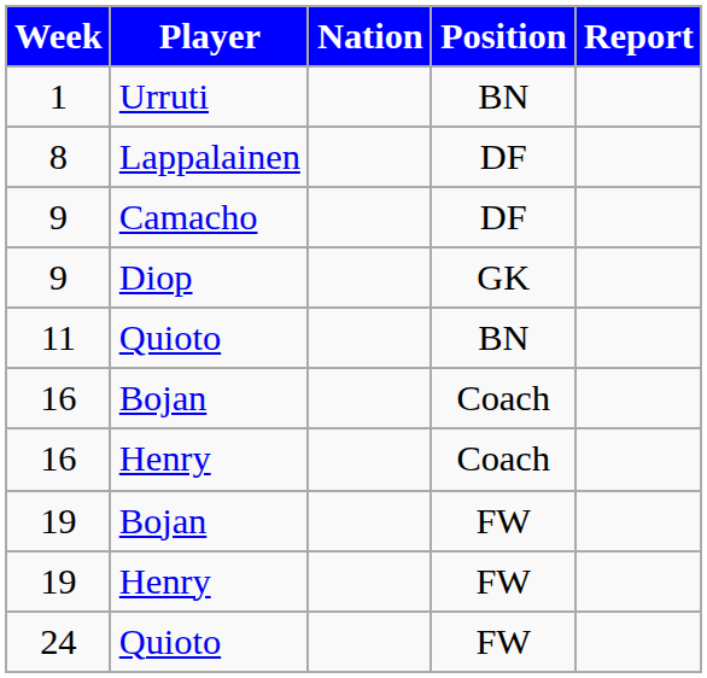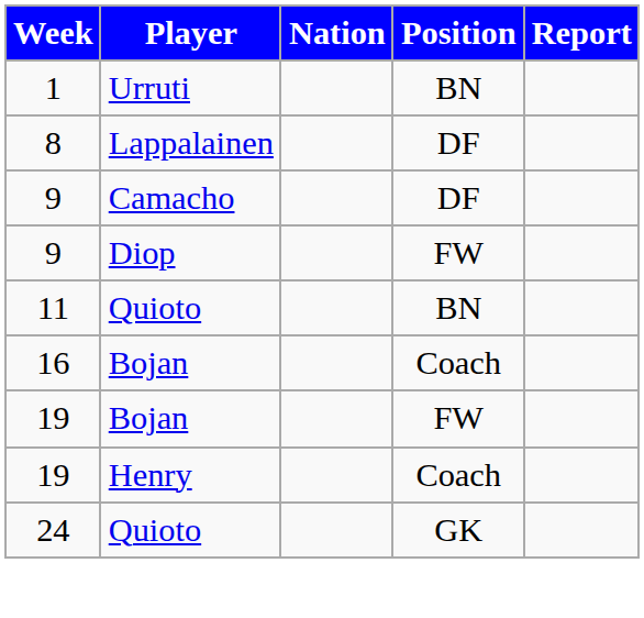 <table class="wikitable" style="font-size: 95%; text-align: center;">
 <tr>
 <th style="background:#00f; color:white; text-align:center;">Week</th>
 <th style="background:#00f; color:white; text-align:center;">Player</th>
 <th style="background:#00f; color:white; text-align:center;">Nation</th>
 <th style="background:#00f; color:white; text-align:center;">Position</th>
 <th style="background:#00f; color:white; text-align:center;">Report</th>
 </tr>
 <tr>
 <td>1</td>
 <td style="text-align:left;"><a href='#'>Urruti</a></td>
 <td style="text-align:left;"></td>
 <td>BN</td>
 <td></td>
 </tr>
 <tr>
 <td>8</td>
 <td style="text-align:left;"><a href='#'>Lappalainen</a></td>
 <td style="text-align:left;"></td>
 <td>DF</td>
 <td></td>
 </tr>
 <tr>
 <td>9</td>
 <td style="text-align:left;"><a href='#'>Camacho</a></td>
 <td style="text-align:left;"></td>
 <td>DF</td>
 <td></td>
 </tr>
 <tr>
 <td>9</td>
 <td style="text-align:left;"><a href='#'>Diop</a></td>
 <td style="text-align:left;"></td>
-<td>GK</td>
+<td>FW</td>
 <td></td>
 </tr>
 <tr>
 <td>11</td>
 <td style="text-align:left;"><a href='#'>Quioto</a></td>
 <td style="text-align:left;"></td>
 <td>BN</td>
 <td></td>
 </tr>
 <tr>
 <td>16</td>
 <td style="text-align:left;"><a href='#'>Bojan</a></td>
 <td style="text-align:left;"></td>
 <td>Coach</td>
 <td></td>
 </tr>
 <tr>
-<td>16</td>
-<td style="text-align:left;"><a href='#'>Henry</a></td>
-<td style="text-align:left;"></td>
-<td>Coach</td>
-<td></td>
-</tr>
-<tr>
 <td>19</td>
 <td style="text-align:left;"><a href='#'>Bojan</a></td>
 <td style="text-align:left;"></td>
 <td>FW</td>
 <td></td>
 </tr>
 <tr>
 <td>19</td>
 <td style="text-align:left;"><a href='#'>Henry</a></td>
 <td style="text-align:left;"></td>
-<td>FW</td>
+<td>Coach</td>
 <td></td>
 </tr>
 <tr>
 <td>24</td>
 <td style="text-align:left;"><a href='#'>Quioto</a></td>
 <td style="text-align:left;"></td>
-<td>FW</td>
+<td>GK</td>
 <td></td>
 </tr>
 <tr>
 </tr>
 </table>
